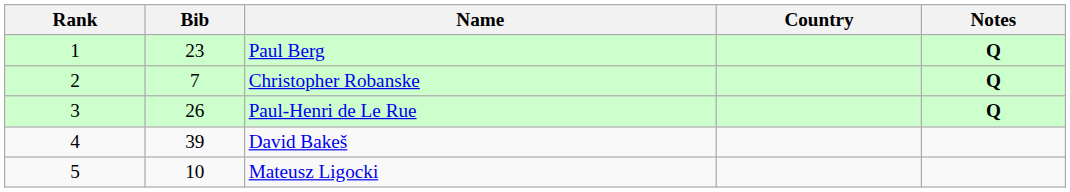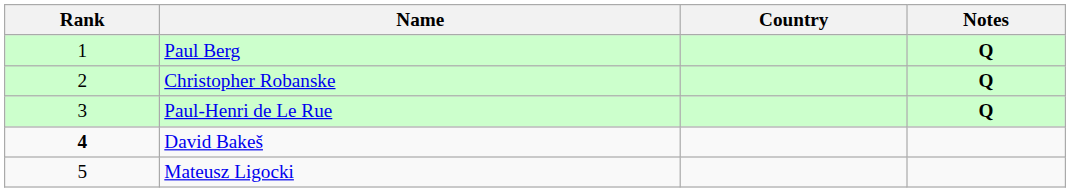 <table class="wikitable" style="text-align:center;" width=70%>
 <tr>
 <th>Rank</th>
-<th>Bib</th>
 <th>Name</th>
 <th>Country</th>
 <th>Notes</th>
 </tr>
 <tr bgcolor=ccffcc>
 <td>1</td>
-<td>23</td>
 <td align=left><a href='#'>Paul Berg</a></td>
 <td align=left></td>
 <td><strong>Q</strong></td>
 </tr>
 <tr bgcolor=ccffcc>
 <td>2</td>
-<td>7</td>
 <td align=left><a href='#'>Christopher Robanske</a></td>
 <td align=left></td>
 <td><strong>Q</strong></td>
 </tr>
 <tr bgcolor=ccffcc>
 <td>3</td>
-<td>26</td>
 <td align=left><a href='#'>Paul-Henri de Le Rue</a></td>
 <td align=left></td>
 <td><strong>Q</strong></td>
 </tr>
 <tr>
-<td>4</td>
-<td>39</td>
+<td><strong>4</strong></td>
 <td align=left><a href='#'>David Bakeš</a></td>
 <td align=left></td>
 <td></td>
 </tr>
 <tr>
 <td>5</td>
-<td>10</td>
 <td align=left><a href='#'>Mateusz Ligocki</a></td>
 <td align=left></td>
 <td></td>
 </tr>
 </table>
